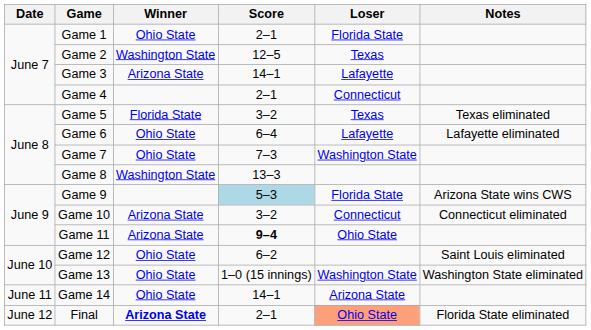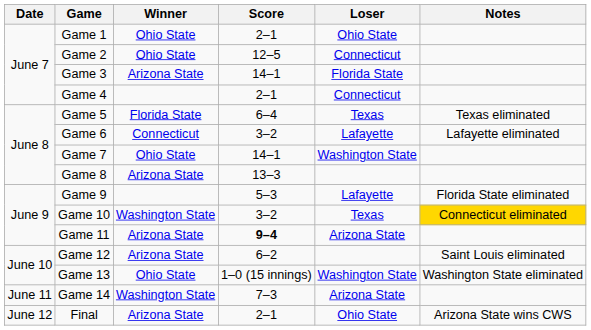 <table class="wikitable">
 <tr>
 <th>Date</th>
 <th>Game</th>
 <th>Winner</th>
 <th>Score</th>
 <th>Loser</th>
 <th>Notes</th>
 </tr>
 <tr align=center>
 <td rowspan=4>June 7</td>
 <td>Game 1</td>
 <td><a href='#'>Ohio State</a></td>
 <td>2–1</td>
-<td><a href='#'>Florida State</a></td>
+<td><a href='#'>Ohio State</a></td>
 <td></td>
 </tr>
 <tr align=center>
 <td>Game 2</td>
-<td><a href='#'>Washington State</a></td>
+<td><a href='#'>Ohio State</a></td>
 <td>12–5</td>
-<td><a href='#'>Texas</a></td>
+<td><a href='#'>Connecticut</a></td>
 <td></td>
 </tr>
 <tr align=center>
 <td>Game 3</td>
 <td><a href='#'>Arizona State</a></td>
 <td>14–1</td>
-<td><a href='#'>Lafayette</a></td>
+<td><a href='#'>Florida State</a></td>
 <td></td>
 </tr>
 <tr align=center>
 <td>Game 4</td>
 <td></td>
 <td>2–1</td>
 <td><a href='#'>Connecticut</a></td>
 <td></td>
 </tr>
 <tr align=center>
 <td rowspan=4>June 8</td>
 <td>Game 5</td>
 <td><a href='#'>Florida State</a></td>
-<td>3–2</td>
+<td>6–4</td>
 <td><a href='#'>Texas</a></td>
 <td>Texas eliminated</td>
 </tr>
 <tr align=center>
 <td>Game 6</td>
-<td><a href='#'>Ohio State</a></td>
-<td>6–4</td>
+<td><a href='#'>Connecticut</a></td>
+<td>3–2</td>
 <td><a href='#'>Lafayette</a></td>
 <td>Lafayette eliminated</td>
 </tr>
 <tr align=center>
 <td>Game 7</td>
 <td><a href='#'>Ohio State</a></td>
-<td>7–3</td>
+<td>14–1</td>
 <td><a href='#'>Washington State</a></td>
 <td></td>
 </tr>
 <tr align=center>
 <td>Game 8</td>
-<td><a href='#'>Washington State</a></td>
+<td><a href='#'>Arizona State</a></td>
 <td>13–3</td>
 <td></td>
 <td></td>
 </tr>
 <tr align=center>
 <td rowspan=3>June 9</td>
 <td>Game 9</td>
 <td></td>
-<td style="background: lightblue;">5–3</td>
-<td><a href='#'>Florida State</a></td>
-<td>Arizona State wins CWS</td>
+<td>5–3</td>
+<td><a href='#'>Lafayette</a></td>
+<td>Florida State eliminated</td>
 </tr>
 <tr align=center>
 <td>Game 10</td>
-<td><a href='#'>Arizona State</a></td>
+<td><a href='#'>Washington State</a></td>
 <td>3–2</td>
-<td><a href='#'>Connecticut</a></td>
-<td>Connecticut eliminated</td>
+<td><a href='#'>Texas</a></td>
+<td style="background: gold;">Connecticut eliminated</td>
 </tr>
 <tr align=center>
 <td>Game 11</td>
 <td><a href='#'>Arizona State</a></td>
 <td><strong>9–4</strong></td>
-<td><a href='#'>Ohio State</a></td>
+<td><a href='#'>Arizona State</a></td>
 <td></td>
 </tr>
 <tr align=center>
 <td rowspan=2>June 10</td>
 <td>Game 12</td>
-<td><a href='#'>Ohio State</a></td>
+<td><a href='#'>Arizona State</a></td>
 <td>6–2</td>
 <td></td>
 <td>Saint Louis eliminated</td>
 </tr>
 <tr align=center>
 <td>Game 13</td>
 <td><a href='#'>Ohio State</a></td>
 <td>1–0 (15 innings)</td>
 <td><a href='#'>Washington State</a></td>
 <td>Washington State eliminated</td>
 </tr>
 <tr align=center>
 <td>June 11</td>
 <td>Game 14</td>
-<td><a href='#'>Ohio State</a></td>
-<td>14–1</td>
+<td><a href='#'>Washington State</a></td>
+<td>7–3</td>
 <td><a href='#'>Arizona State</a></td>
 <td></td>
 </tr>
 <tr align=center>
 <td>June 12</td>
 <td>Final</td>
-<td><strong><a href='#'>Arizona State</a></strong></td>
+<td><a href='#'>Arizona State</a></td>
 <td>2–1</td>
-<td style="background: lightsalmon;"><a href='#'>Ohio State</a></td>
-<td>Florida State eliminated</td>
+<td><a href='#'>Ohio State</a></td>
+<td>Arizona State wins CWS</td>
 </tr>
 </table>
